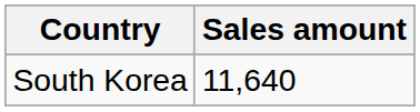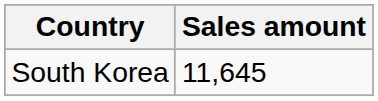 <table class="wikitable">
 <tr>
 <th>Country</th>
 <th>Sales amount</th>
 </tr>
 <tr>
 <td>South Korea</td>
-<td>11,640</td>
+<td>11,645</td>
 </tr>
 </table>
